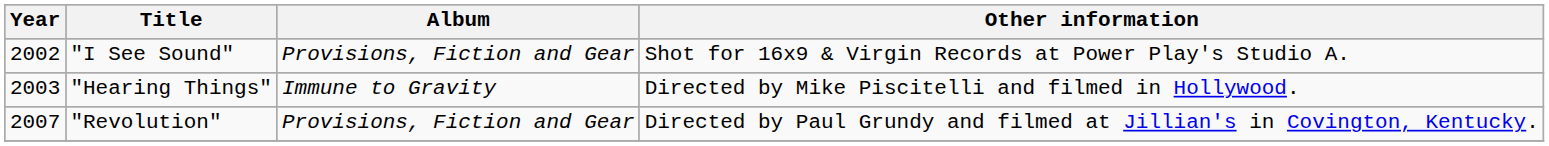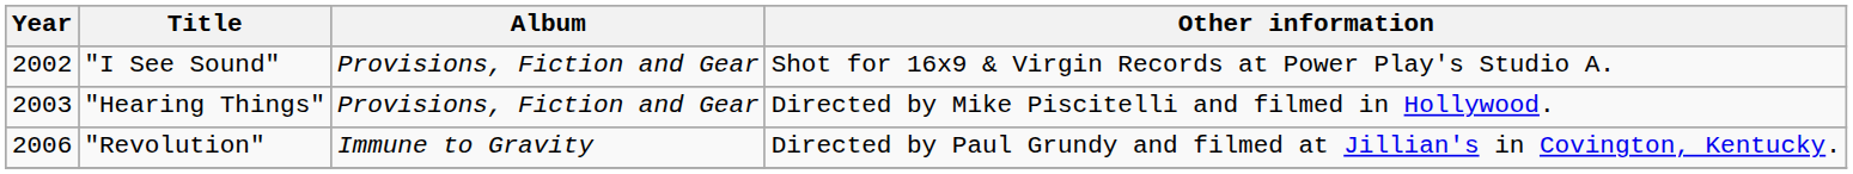 <table class="wikitable" style="font-size: 95%;">
 <tr>
 <th>Year</th>
 <th>Title</th>
 <th>Album</th>
 <th>Other information</th>
 </tr>
 <tr>
 <td>2002</td>
 <td>"I See Sound"</td>
 <td><em>Provisions, Fiction and Gear</em></td>
 <td>Shot for 16x9 & Virgin Records at Power Play's Studio A.</td>
 </tr>
 <tr>
 <td>2003</td>
 <td>"Hearing Things"</td>
-<td><em>Immune to Gravity</em></td>
+<td><em>Provisions, Fiction and Gear</em></td>
 <td>Directed by Mike Piscitelli and filmed in <a href='#'>Hollywood</a>.</td>
 </tr>
 <tr>
-<td>2007</td>
+<td>2006</td>
 <td>"Revolution"</td>
-<td><em>Provisions, Fiction and Gear</em></td>
+<td><em>Immune to Gravity</em></td>
 <td>Directed by Paul Grundy and filmed at <a href='#'>Jillian's</a> in <a href='#'>Covington, Kentucky</a>.</td>
 </tr>
 <tr>
 </tr>
 </table>
